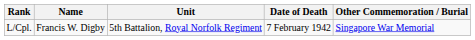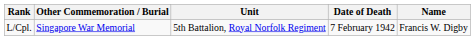 <table class="wikitable">
 <tr>
 <th>Rank</th>
-<th>Name</th>
+<th>Other Commemoration / Burial</th>
 <th>Unit</th>
 <th>Date of Death</th>
-<th>Other Commemoration / Burial</th>
+<th>Name</th>
 </tr>
 <tr>
 <td>L/Cpl.</td>
-<td>Francis W. Digby</td>
+<td><a href='#'>Singapore War Memorial</a></td>
 <td>5th Battalion, <a href='#'>Royal Norfolk Regiment</a></td>
 <td>7 February 1942</td>
-<td><a href='#'>Singapore War Memorial</a></td>
+<td>Francis W. Digby</td>
 </tr>
 </table>
